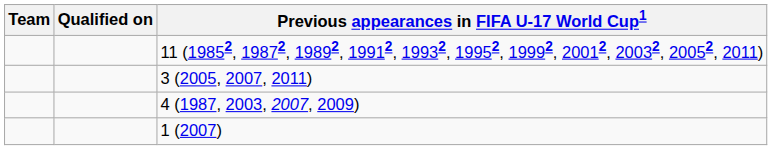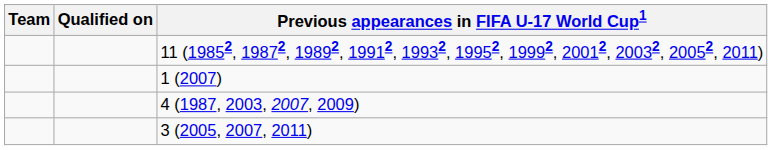 <table class="wikitable sortable">
 <tr>
 <th>Team</th>
 <th>Qualified on</th>
 <th data-sort-type="number">Previous <a href='#'>appearances</a> in <a href='#'>FIFA U-17 World Cup</a><sup><a href='#'>1</a></sup></th>
 </tr>
 <tr>
 <td></td>
 <td></td>
 <td>11 (<a href='#'>1985</a><sup><strong><a href='#'>2</a></strong></sup>, <a href='#'>1987</a><sup><strong><a href='#'>2</a></strong></sup>, <a href='#'>1989</a><sup><strong><a href='#'>2</a></strong></sup>, <a href='#'>1991</a><sup><strong><a href='#'>2</a></strong></sup>, <a href='#'>1993</a><sup><strong><a href='#'>2</a></strong></sup>, <a href='#'>1995</a><sup><strong><a href='#'>2</a></strong></sup>, <a href='#'>1999</a><sup><strong><a href='#'>2</a></strong></sup>, <a href='#'>2001</a><sup><strong><a href='#'>2</a></strong></sup>, <a href='#'>2003</a><sup><strong><a href='#'>2</a></strong></sup>, <a href='#'>2005</a><sup><strong><a href='#'>2</a></strong></sup>, <a href='#'>2011</a>)</td>
 </tr>
 <tr>
 <td></td>
 <td></td>
-<td>3 (<a href='#'>2005</a>, <a href='#'>2007</a>, <a href='#'>2011</a>)</td>
+<td>1 (<a href='#'>2007</a>)</td>
 </tr>
 <tr>
 <td></td>
 <td></td>
 <td>4 (<a href='#'>1987</a>, <a href='#'>2003</a>, <em><a href='#'>2007</a></em>, <a href='#'>2009</a>)</td>
 </tr>
 <tr>
 <td></td>
 <td></td>
-<td>1 (<a href='#'>2007</a>)</td>
+<td>3 (<a href='#'>2005</a>, <a href='#'>2007</a>, <a href='#'>2011</a>)</td>
 </tr>
 </table>
